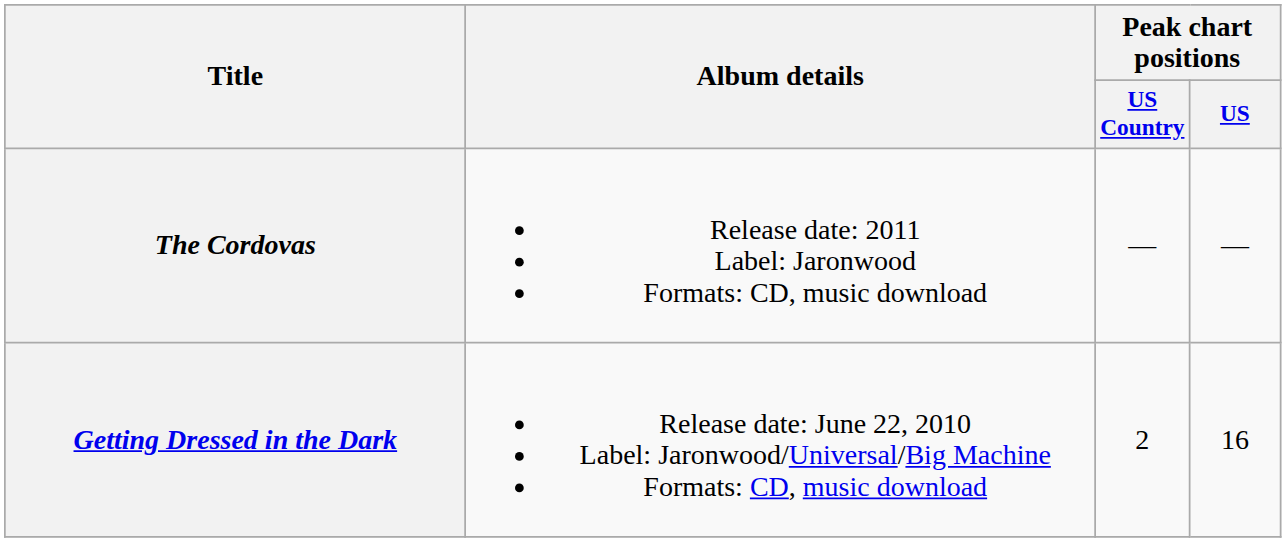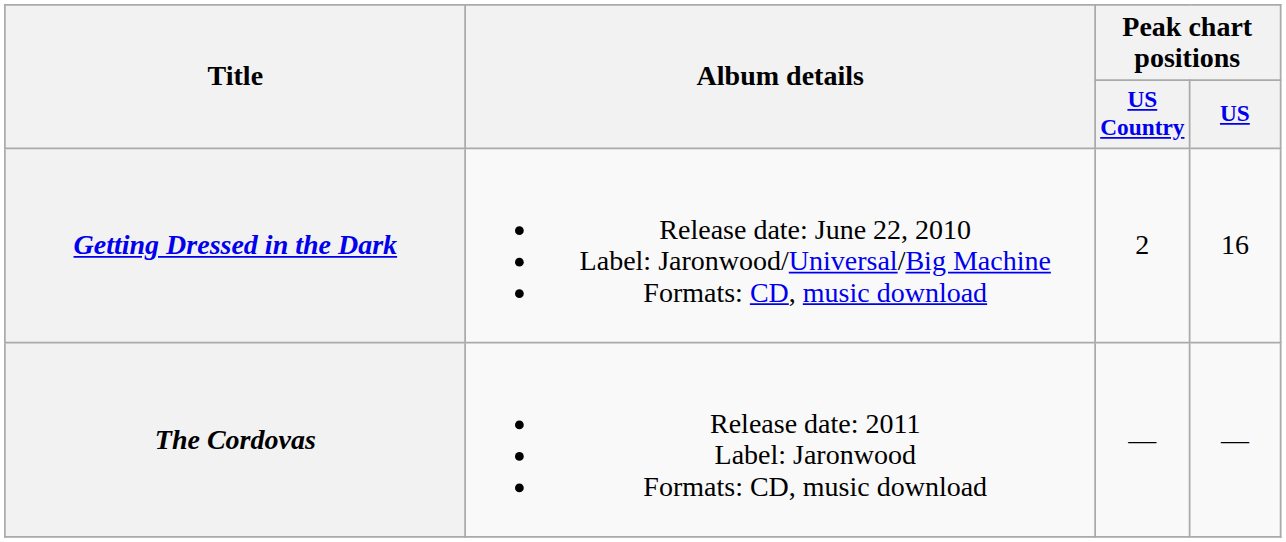 <table class="wikitable plainrowheaders" style="text-align:center;">
 <tr>
 <th rowspan="2" style="width:16em;">Title</th>
 <th rowspan="2" style="width:22em;">Album details</th>
 <th colspan="2">Peak chart<br>positions</th>
 </tr>
 <tr style="font-size:smaller;">
 <th width="45"><a href='#'>US Country</a><br></th>
 <th width="45"><a href='#'>US</a><br></th>
 </tr>
 <tr>
+<th scope="row"><em><a href='#'>Getting Dressed in the Dark</a></em></th>
+<td><br><ul><li>Release date: June 22, 2010</li><li>Label: Jaronwood/<a href='#'>Universal</a>/<a href='#'>Big Machine</a></li><li>Formats: <a href='#'>CD</a>, <a href='#'>music download</a></li></ul></td>
+<td>2</td>
+<td>16</td>
+</tr>
+<tr>
 <th scope="row"><em>The Cordovas</em></th>
 <td><br><ul><li>Release date: 2011</li><li>Label: Jaronwood</li><li>Formats: CD, music download</li></ul></td>
 <td>—</td>
 <td>—</td>
 </tr>
-<tr>
-<th scope="row"><em><a href='#'>Getting Dressed in the Dark</a></em></th>
-<td><br><ul><li>Release date: June 22, 2010</li><li>Label: Jaronwood/<a href='#'>Universal</a>/<a href='#'>Big Machine</a></li><li>Formats: <a href='#'>CD</a>, <a href='#'>music download</a></li></ul></td>
-<td>2</td>
-<td>16</td>
-</tr>
 </table>
